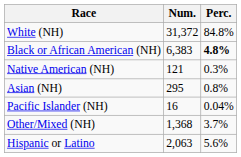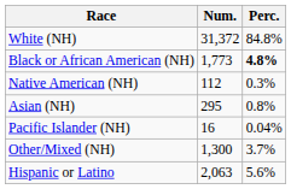 <table class="wikitable">
 <tr>
 <th>Race</th>
 <th>Num.</th>
 <th>Perc.</th>
 </tr>
 <tr>
 <td><a href='#'>White</a> (NH)</td>
 <td>31,372</td>
 <td>84.8%</td>
 </tr>
 <tr>
 <td><a href='#'>Black or African American</a> (NH)</td>
-<td>6,383</td>
+<td>1,773</td>
 <td><strong>4.8%</strong></td>
 </tr>
 <tr>
 <td><a href='#'>Native American</a> (NH)</td>
-<td>121</td>
+<td>112</td>
 <td>0.3%</td>
 </tr>
 <tr>
 <td><a href='#'>Asian</a> (NH)</td>
 <td>295</td>
 <td>0.8%</td>
 </tr>
 <tr>
 <td><a href='#'>Pacific Islander</a> (NH)</td>
 <td>16</td>
 <td>0.04%</td>
 </tr>
 <tr>
 <td><a href='#'>Other/Mixed</a> (NH)</td>
-<td>1,368</td>
+<td>1,300</td>
 <td>3.7%</td>
 </tr>
 <tr>
 <td><a href='#'>Hispanic</a> or <a href='#'>Latino</a></td>
 <td>2,063</td>
 <td>5.6%</td>
 </tr>
 </table>
